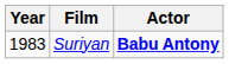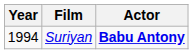 <table class="wikitable sortable">
 <tr>
 <th scope="col">Year</th>
 <th scope="col">Film</th>
 <th scope="col" class="unsortable">Actor</th>
 </tr>
 <tr>
-<td>1983</td>
+<td>1994</td>
 <td><em><a href='#'>Suriyan</a></em></td>
 <td><strong><a href='#'>Babu Antony</a></strong></td>
 </tr>
 </table>
